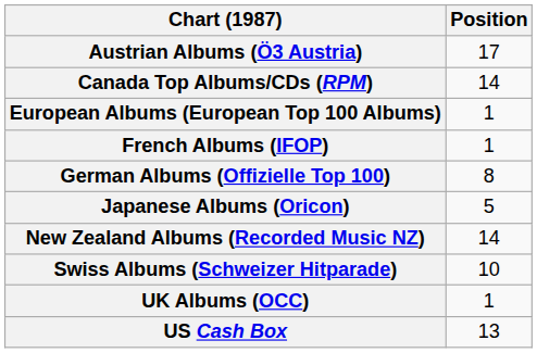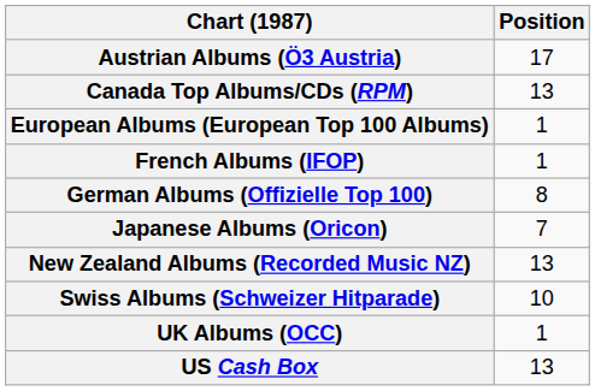 <table class="wikitable sortable plainrowheaders" style="text-align:center">
 <tr>
 <th>Chart (1987)</th>
 <th>Position</th>
 </tr>
 <tr>
 <th scope="row">Austrian Albums (<a href='#'>Ö3 Austria</a>)</th>
 <td>17</td>
 </tr>
 <tr>
 <th scope="row">Canada Top Albums/CDs (<em><a href='#'>RPM</a></em>)</th>
-<td>14</td>
+<td>13</td>
 </tr>
 <tr>
 <th scope="row">European Albums (European Top 100 Albums)</th>
 <td>1</td>
 </tr>
 <tr>
 <th scope="row">French Albums (<a href='#'>IFOP</a>)</th>
 <td>1</td>
 </tr>
 <tr>
 <th scope="row">German Albums (<a href='#'>Offizielle Top 100</a>)</th>
 <td>8</td>
 </tr>
 <tr>
 <th scope="row">Japanese Albums (<a href='#'>Oricon</a>)</th>
-<td>5</td>
+<td>7</td>
 </tr>
 <tr>
 <th scope="row">New Zealand Albums (<a href='#'>Recorded Music NZ</a>)</th>
-<td>14</td>
+<td>13</td>
 </tr>
 <tr>
 <th scope="row">Swiss Albums (<a href='#'>Schweizer Hitparade</a>)</th>
 <td>10</td>
 </tr>
 <tr>
 <th scope="row">UK Albums (<a href='#'>OCC</a>)</th>
 <td>1</td>
 </tr>
 <tr>
 <th scope="row">US <em><a href='#'>Cash Box</a></em></th>
 <td>13</td>
 </tr>
 </table>
